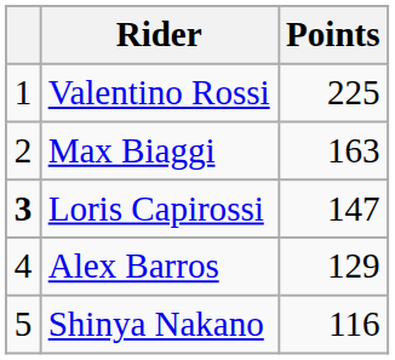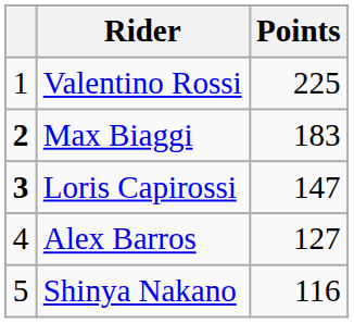 <table class="wikitable" style="font-size: 95%;">
 <tr>
 <th></th>
 <th>Rider</th>
 <th>Points</th>
 </tr>
 <tr>
 <td align=center>1</td>
 <td> <a href='#'>Valentino Rossi</a></td>
 <td align=right>225</td>
 </tr>
 <tr>
-<td align=center>2</td>
+<td align=center><strong>2</strong></td>
 <td> <a href='#'>Max Biaggi</a></td>
-<td align=right>163</td>
+<td align=right>183</td>
 </tr>
 <tr>
 <td align=center><strong>3</strong></td>
 <td> <a href='#'>Loris Capirossi</a></td>
 <td align=right>147</td>
 </tr>
 <tr>
 <td align=center>4</td>
 <td> <a href='#'>Alex Barros</a></td>
-<td align=right>129</td>
+<td align=right>127</td>
 </tr>
 <tr>
 <td align=center>5</td>
 <td> <a href='#'>Shinya Nakano</a></td>
 <td align=right>116</td>
 </tr>
 </table>
